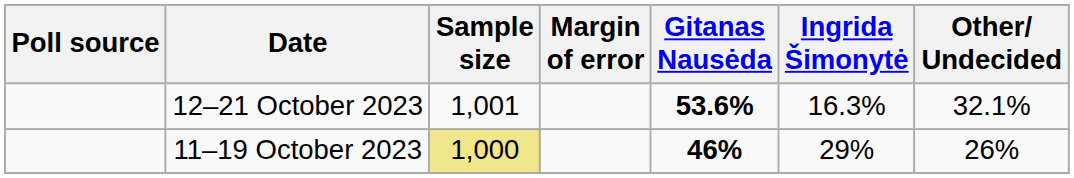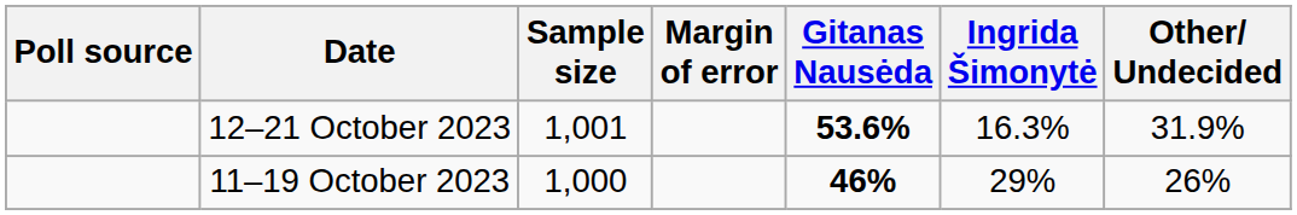 <table class="wikitable sortable mw-collapsible" style="text-align:center;font-size:90%;line-height:17px">
 <tr>
 <th>Poll source</th>
 <th>Date</th>
 <th>Sample<br>size</th>
 <th>Margin<br>of error</th>
 <th class="unsortable"><a href='#'>Gitanas<br>Nausėda</a></th>
 <th class="unsortable"><a href='#'>Ingrida<br>Šimonytė</a></th>
 <th class="unsortable">Other/<br>Undecided</th>
 </tr>
 <tr>
 <td></td>
 <td>12–21 October 2023</td>
 <td>1,001</td>
 <td></td>
 <td><strong>53.6%</strong></td>
 <td>16.3%</td>
-<td>32.1%</td>
+<td>31.9%</td>
 </tr>
 <tr>
 <td></td>
 <td>11–19 October 2023</td>
-<td style="background: khaki;">1,000</td>
+<td>1,000</td>
 <td></td>
 <td><strong>46%</strong></td>
 <td>29%</td>
 <td>26%</td>
 </tr>
 </table>
